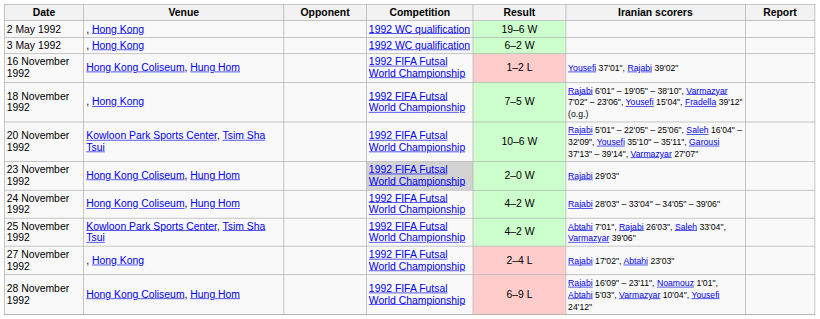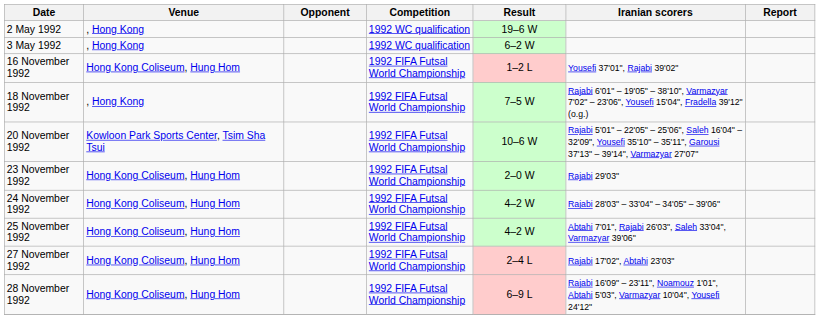 <table class="wikitable">
 <tr>
 <th width=115>Date</th>
 <th width=300>Venue</th>
 <th width=120>Opponent</th>
 <th>Competition</th>
 <th width=135>Result</th>
 <th>Iranian scorers</th>
 <th width=100>Report</th>
 </tr>
 <tr>
 <td>2 May 1992</td>
 <td>, <a href='#'>Hong Kong</a></td>
 <td></td>
 <td><a href='#'>1992 WC qualification</a></td>
 <td bgcolor=#ccffcc align=center>19–6 W</td>
 <td></td>
 <td align=center></td>
 </tr>
 <tr>
 <td>3 May 1992</td>
 <td>, <a href='#'>Hong Kong</a></td>
 <td></td>
 <td><a href='#'>1992 WC qualification</a></td>
 <td bgcolor=#ccffcc align=center>6–2 W</td>
 <td></td>
 <td align=center></td>
 </tr>
 <tr>
 <td>16 November 1992</td>
 <td> <a href='#'>Hong Kong Coliseum</a>, <a href='#'>Hung Hom</a></td>
 <td></td>
 <td><a href='#'>1992 FIFA Futsal World Championship</a></td>
 <td bgcolor=#FFCCCC align=center>1–2 L</td>
 <td><small> <a href='#'>Yousefi</a> 37'01", <a href='#'>Rajabi</a> 39'02" </small></td>
 <td align=center></td>
 </tr>
 <tr>
 <td>18 November 1992</td>
 <td>, <a href='#'>Hong Kong</a></td>
 <td></td>
 <td><a href='#'>1992 FIFA Futsal World Championship</a></td>
 <td bgcolor=#ccffcc align=center>7–5 W</td>
 <td><small> <a href='#'>Rajabi</a> 6'01" – 19'05" – 38'10", <a href='#'>Varmazyar</a> 7'02" – 23'06", <a href='#'>Yousefi</a> 15'04", <a href='#'>Fradella</a> 39'12" (o.g.) </small></td>
 <td align=center></td>
 </tr>
 <tr>
 <td>20 November 1992</td>
 <td> <a href='#'>Kowloon Park Sports Center</a>, <a href='#'>Tsim Sha Tsui</a></td>
 <td></td>
 <td><a href='#'>1992 FIFA Futsal World Championship</a></td>
 <td bgcolor=#ccffcc align=center>10–6 W</td>
 <td><small> <a href='#'>Rajabi</a> 5'01" – 22'05" – 25'06", <a href='#'>Saleh</a> 16'04" – 32'09", <a href='#'>Yousefi</a> 35'10" – 35'11", <a href='#'>Garousi</a> 37'13" – 39'14", <a href='#'>Varmazyar</a> 27'07" </small></td>
 <td align=center></td>
 </tr>
 <tr>
 <td>23 November 1992</td>
 <td> <a href='#'>Hong Kong Coliseum</a>, <a href='#'>Hung Hom</a></td>
 <td></td>
-<td style="background: lightgrey;"><a href='#'>1992 FIFA Futsal World Championship</a></td>
+<td><a href='#'>1992 FIFA Futsal World Championship</a></td>
 <td bgcolor=#ccffcc align=center>2–0 W</td>
 <td><small> <a href='#'>Rajabi</a> 29'03" </small></td>
 <td align=center></td>
 </tr>
 <tr>
 <td>24 November 1992</td>
 <td> <a href='#'>Hong Kong Coliseum</a>, <a href='#'>Hung Hom</a></td>
 <td></td>
 <td><a href='#'>1992 FIFA Futsal World Championship</a></td>
 <td bgcolor=#ccffcc align=center>4–2 W</td>
 <td><small> <a href='#'>Rajabi</a> 28'03" – 33'04" – 34'05" – 39'06" </small></td>
 <td align=center></td>
 </tr>
 <tr>
 <td>25 November 1992</td>
-<td> <a href='#'>Kowloon Park Sports Center</a>, <a href='#'>Tsim Sha Tsui</a></td>
+<td> <a href='#'>Hong Kong Coliseum</a>, <a href='#'>Hung Hom</a></td>
 <td></td>
 <td><a href='#'>1992 FIFA Futsal World Championship</a></td>
 <td bgcolor=#ccffcc align=center>4–2 W</td>
 <td><small> <a href='#'>Abtahi</a> 7'01", <a href='#'>Rajabi</a> 26'03", <a href='#'>Saleh</a> 33'04", <a href='#'>Varmazyar</a> 39'06" </small></td>
 <td align=center></td>
 </tr>
 <tr>
 <td>27 November 1992</td>
-<td>, <a href='#'>Hong Kong</a></td>
+<td> <a href='#'>Hong Kong Coliseum</a>, <a href='#'>Hung Hom</a></td>
 <td></td>
 <td><a href='#'>1992 FIFA Futsal World Championship</a></td>
 <td bgcolor=#FFCCCC align=center>2–4 L</td>
 <td><small> <a href='#'>Rajabi</a> 17'02", <a href='#'>Abtahi</a> 23'03" </small></td>
 <td align=center></td>
 </tr>
 <tr>
 <td>28 November 1992</td>
 <td> <a href='#'>Hong Kong Coliseum</a>, <a href='#'>Hung Hom</a></td>
 <td></td>
 <td><a href='#'>1992 FIFA Futsal World Championship</a></td>
 <td bgcolor=#FFCCCC align=center>6–9 L</td>
 <td><small> <a href='#'>Rajabi</a> 16'09" – 23'11", <a href='#'>Noamouz</a> 1'01", <a href='#'>Abtahi</a> 5'03", <a href='#'>Varmazyar</a> 10'04", <a href='#'>Yousefi</a> 24'12" </small></td>
 <td align=center></td>
 </tr>
 <tr>
 </tr>
 </table>
